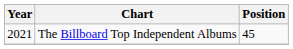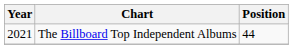 <table class="wikitable">
 <tr>
 <th align="left">Year</th>
 <th align="left">Chart</th>
 <th align="left">Position</th>
 </tr>
 <tr>
 <td align="left">2021</td>
 <td align="left">The <a href='#'>Billboard</a> Top Independent Albums</td>
-<td align="left">45</td>
+<td align="left">44</td>
 </tr>
 <tr>
 </tr>
 </table>
